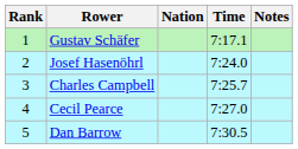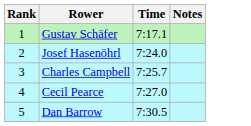 <table class="wikitable sortable" style="text-align:center">
 <tr>
 <th>Rank</th>
 <th>Rower</th>
-<th>Nation</th>
 <th>Time</th>
 <th>Notes</th>
 </tr>
 <tr bgcolor=bbf3bb>
 <td>1</td>
 <td align=left><a href='#'>Gustav Schäfer</a></td>
-<td align=left></td>
 <td>7:17.1</td>
 <td></td>
 </tr>
 <tr bgcolor=bbf9ff>
 <td>2</td>
 <td align=left><a href='#'>Josef Hasenöhrl</a></td>
-<td align=left></td>
 <td>7:24.0</td>
 <td></td>
 </tr>
 <tr bgcolor=bbf9ff>
 <td>3</td>
 <td align=left><a href='#'>Charles Campbell</a></td>
-<td align=left></td>
 <td>7:25.7</td>
 <td></td>
 </tr>
 <tr bgcolor=bbf9ff>
 <td>4</td>
 <td align=left><a href='#'>Cecil Pearce</a></td>
-<td align=left></td>
 <td>7:27.0</td>
 <td></td>
 </tr>
 <tr bgcolor=bbf9ff>
 <td>5</td>
 <td align=left><a href='#'>Dan Barrow</a></td>
-<td align=left></td>
 <td>7:30.5</td>
 <td></td>
 </tr>
 </table>
